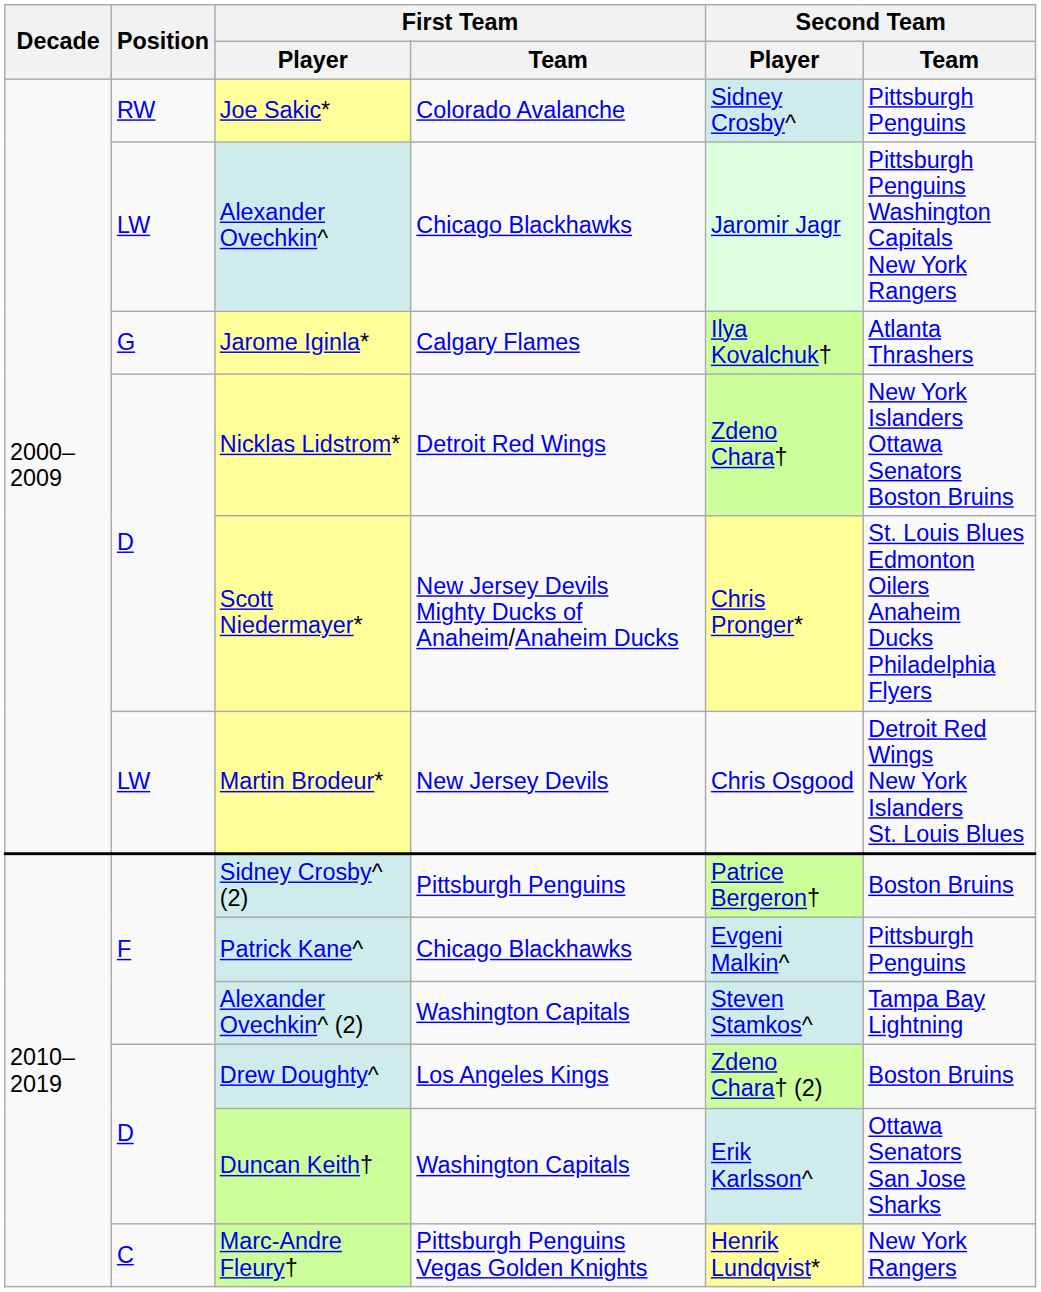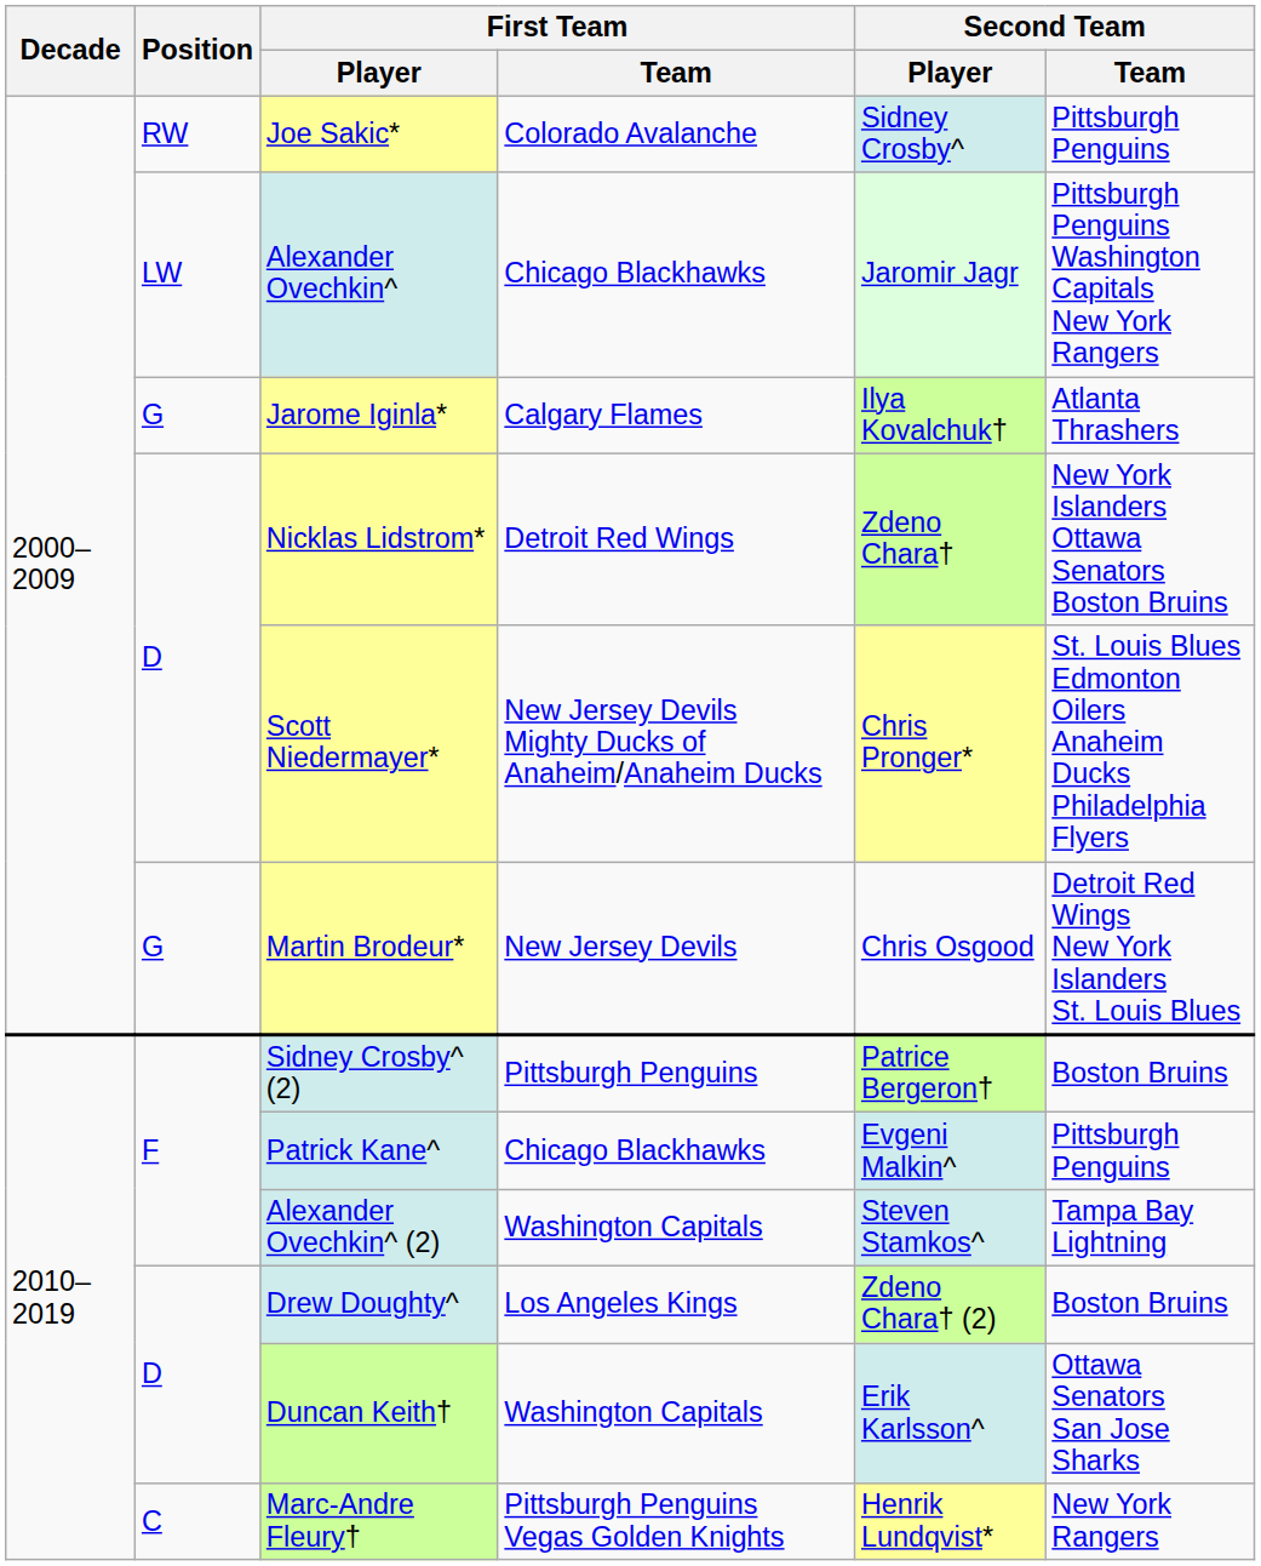 <table class="wikitable" style="width:80%">
 <tr>
 <th rowspan=2>Decade</th>
 <th rowspan=2>Position</th>
 <th colspan=2>First Team</th>
 <th colspan=2>Second Team</th>
 </tr>
 <tr>
 <th>Player</th>
 <th>Team</th>
 <th>Player</th>
 <th>Team</th>
 </tr>
 <tr>
 <td rowspan=6>2000–2009</td>
 <td><a href='#'>RW</a></td>
 <td bgcolor="#FFFF99"><a href='#'>Joe Sakic</a>*</td>
 <td><a href='#'>Colorado Avalanche</a></td>
 <td bgcolor="#CFECEC"><a href='#'>Sidney Crosby</a>^</td>
 <td><a href='#'>Pittsburgh Penguins</a></td>
 </tr>
 <tr>
 <td><a href='#'>LW</a></td>
 <td bgcolor="#CFECEC"><a href='#'>Alexander Ovechkin</a>^</td>
 <td><a href='#'>Chicago Blackhawks</a></td>
 <td bgcolor="#DDFFDD"><a href='#'>Jaromir Jagr</a></td>
 <td><a href='#'>Pittsburgh Penguins</a><br><a href='#'>Washington Capitals</a><br><a href='#'>New York Rangers</a></td>
 </tr>
 <tr>
 <td><a href='#'>G</a></td>
 <td bgcolor="#FFFF99"><a href='#'>Jarome Iginla</a>*</td>
 <td><a href='#'>Calgary Flames</a></td>
 <td bgcolor="#CCFF99"><a href='#'>Ilya Kovalchuk</a>†</td>
 <td><a href='#'>Atlanta Thrashers</a></td>
 </tr>
 <tr>
 <td rowspan=2><a href='#'>D</a></td>
 <td bgcolor="#FFFF99"><a href='#'>Nicklas Lidstrom</a>*</td>
 <td><a href='#'>Detroit Red Wings</a></td>
 <td bgcolor="#CCFF99"><a href='#'>Zdeno Chara</a>†</td>
 <td><a href='#'>New York Islanders</a><br><a href='#'>Ottawa Senators</a><br><a href='#'>Boston Bruins</a></td>
 </tr>
 <tr>
 <td bgcolor="#FFFF99"><a href='#'>Scott Niedermayer</a>*</td>
 <td><a href='#'>New Jersey Devils</a><br><a href='#'>Mighty Ducks of Anaheim</a>/<a href='#'>Anaheim Ducks</a></td>
 <td bgcolor="#FFFF99"><a href='#'>Chris Pronger</a>*</td>
 <td><a href='#'>St. Louis Blues</a><br><a href='#'>Edmonton Oilers</a><br><a href='#'>Anaheim Ducks</a><br><a href='#'>Philadelphia Flyers</a></td>
 </tr>
 <tr>
-<td><a href='#'>LW</a></td>
+<td><a href='#'>G</a></td>
 <td bgcolor="#FFFF99"><a href='#'>Martin Brodeur</a>*</td>
 <td><a href='#'>New Jersey Devils</a></td>
 <td><a href='#'>Chris Osgood</a></td>
 <td><a href='#'>Detroit Red Wings</a><br><a href='#'>New York Islanders</a><br><a href='#'>St. Louis Blues</a></td>
 </tr>
 <tr style="border-top:2px solid black">
 <td rowspan=6>2010–2019</td>
 <td rowspan="3"><a href='#'>F</a></td>
 <td bgcolor="#CFECEC"><a href='#'>Sidney Crosby</a>^ (2)</td>
 <td><a href='#'>Pittsburgh Penguins</a></td>
 <td bgcolor="#CCFF99"><a href='#'>Patrice Bergeron</a>†</td>
 <td><a href='#'>Boston Bruins</a></td>
 </tr>
 <tr>
 <td bgcolor="#CFECEC"><a href='#'>Patrick Kane</a>^</td>
 <td><a href='#'>Chicago Blackhawks</a></td>
 <td bgcolor="#CFECEC"><a href='#'>Evgeni Malkin</a>^</td>
 <td><a href='#'>Pittsburgh Penguins</a></td>
 </tr>
 <tr>
 <td bgcolor="#CFECEC"><a href='#'>Alexander Ovechkin</a>^ (2)</td>
 <td><a href='#'>Washington Capitals</a></td>
 <td bgcolor="#CFECEC"><a href='#'>Steven Stamkos</a>^</td>
 <td><a href='#'>Tampa Bay Lightning</a></td>
 </tr>
 <tr>
 <td rowspan=2><a href='#'>D</a></td>
 <td bgcolor="#CFECEC"><a href='#'>Drew Doughty</a>^</td>
 <td><a href='#'>Los Angeles Kings</a></td>
 <td bgcolor="#CCFF99"><a href='#'>Zdeno Chara</a>† (2)</td>
 <td><a href='#'>Boston Bruins</a></td>
 </tr>
 <tr>
 <td bgcolor="#CCFF99"><a href='#'>Duncan Keith</a>†</td>
 <td><a href='#'>Washington Capitals</a></td>
 <td bgcolor="#CFECEC"><a href='#'>Erik Karlsson</a>^</td>
 <td><a href='#'>Ottawa Senators</a><br><a href='#'>San Jose Sharks</a></td>
 </tr>
 <tr>
 <td><a href='#'>C</a></td>
 <td bgcolor="#CCFF99"><a href='#'>Marc-Andre Fleury</a>†</td>
 <td><a href='#'>Pittsburgh Penguins</a><br><a href='#'>Vegas Golden Knights</a></td>
 <td bgcolor="#FFFF99"><a href='#'>Henrik Lundqvist</a>*</td>
 <td><a href='#'>New York Rangers</a></td>
 </tr>
 </table>
